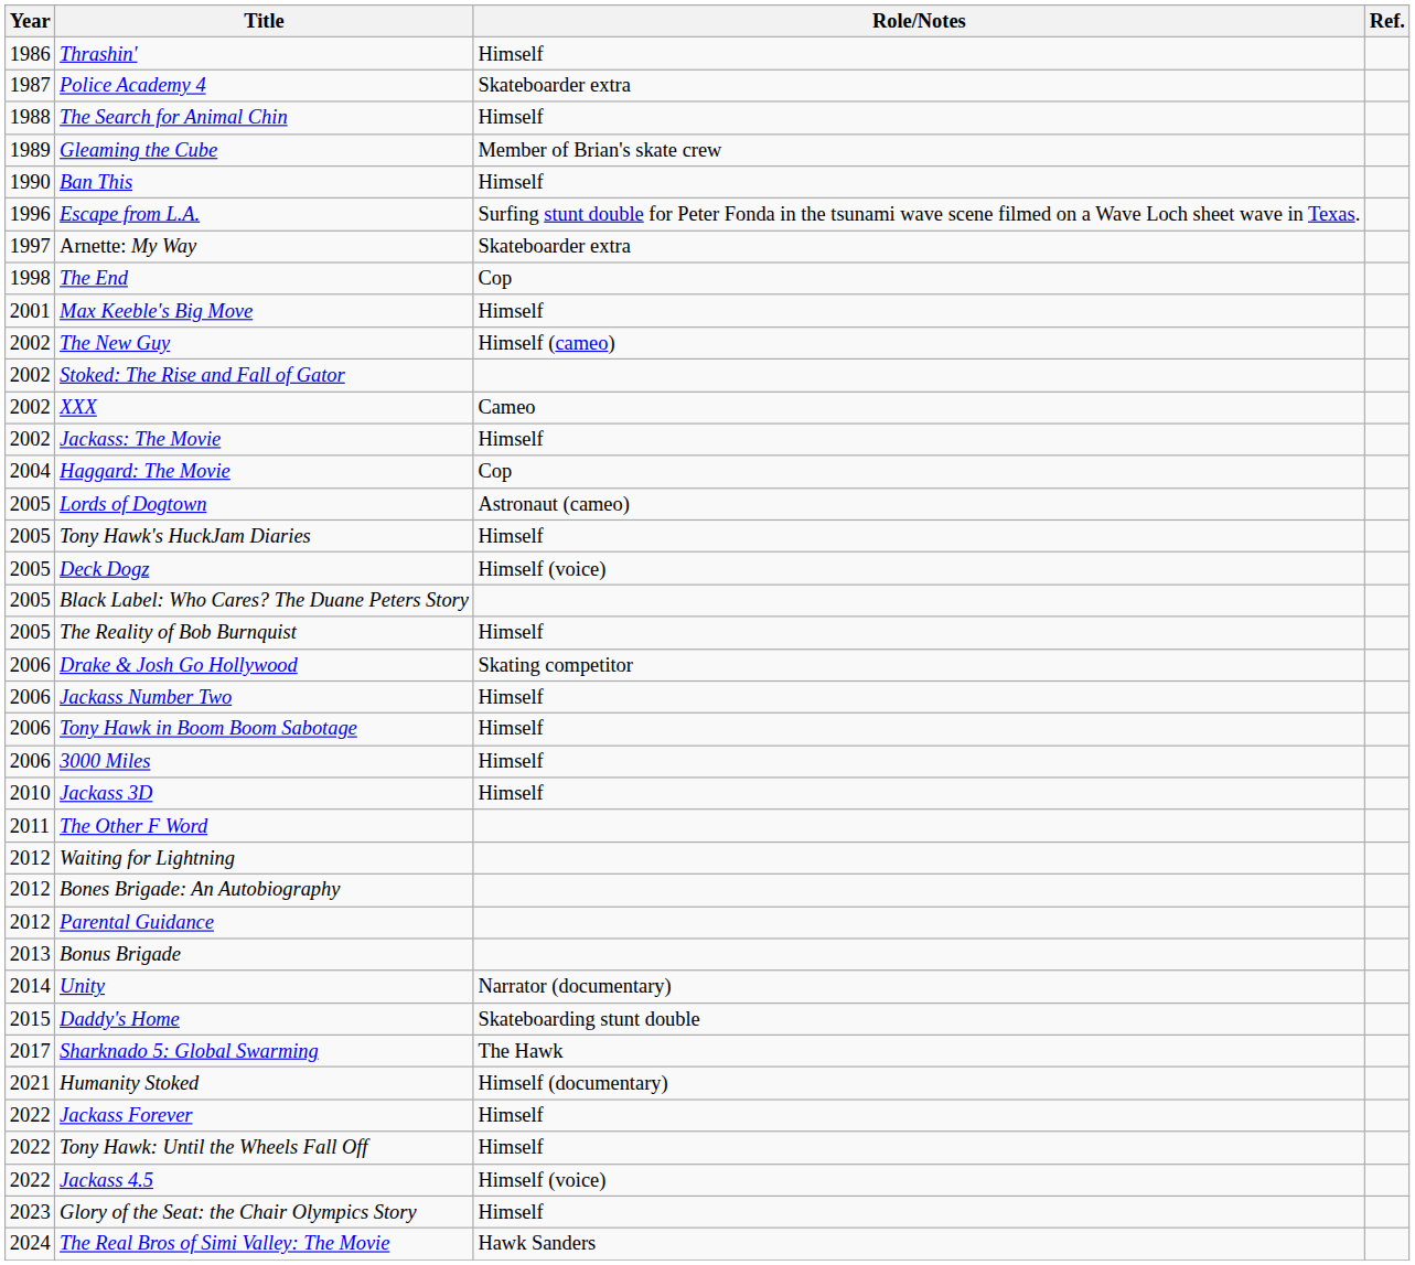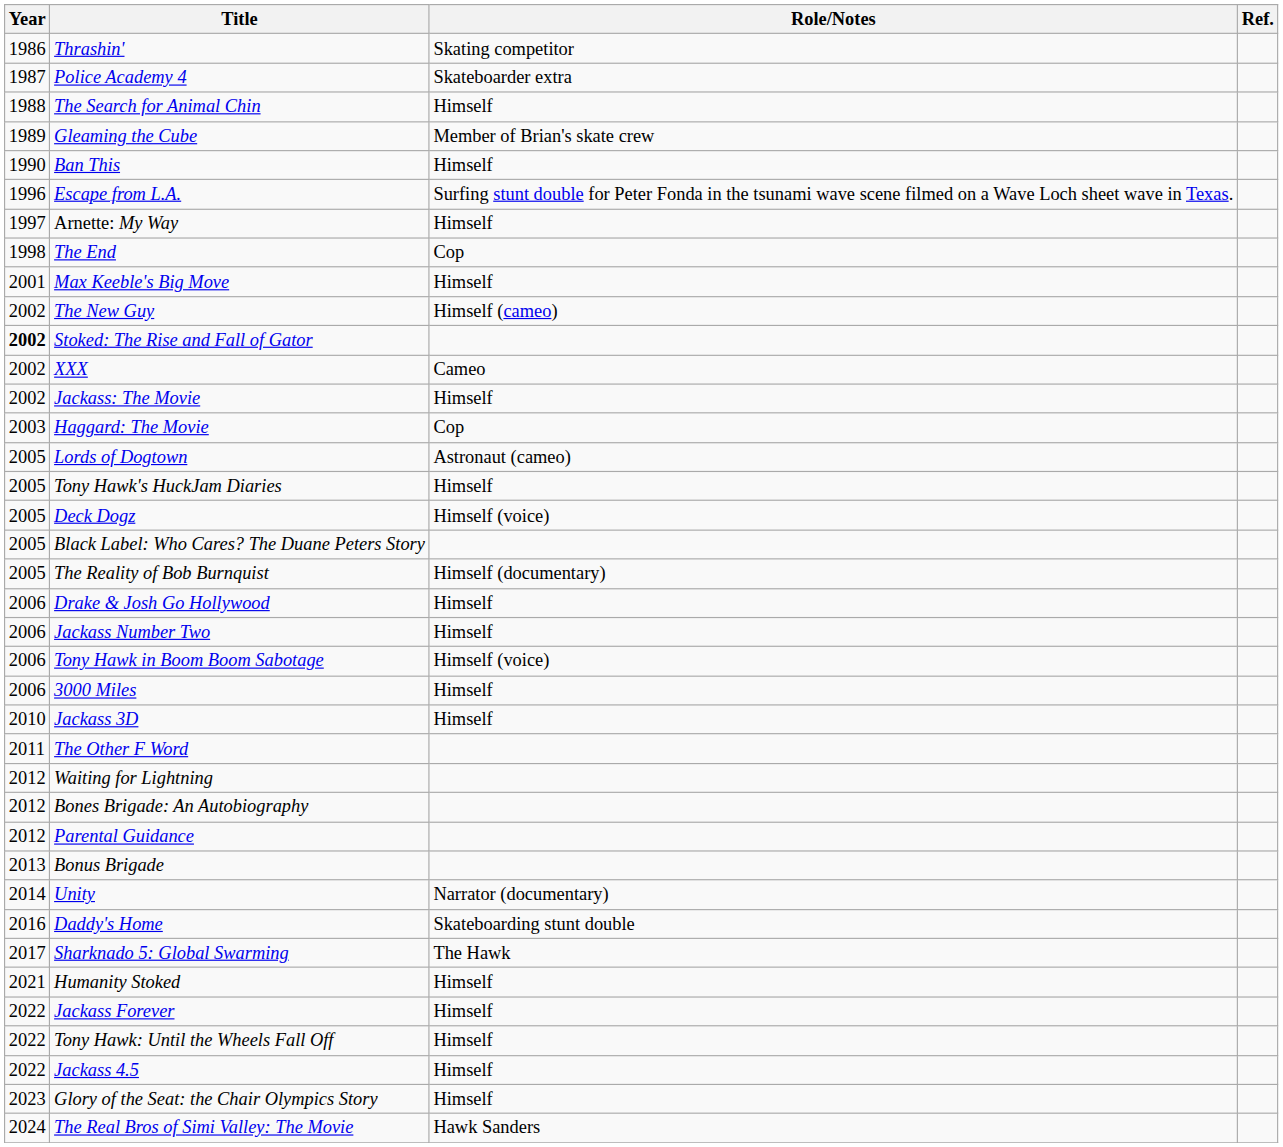 <table class="wikitable">
 <tr>
 <th>Year</th>
 <th>Title</th>
 <th>Role/Notes</th>
 <th>Ref.</th>
 </tr>
 <tr>
 <td>1986</td>
 <td><em><a href='#'>Thrashin'</a></em></td>
-<td>Himself</td>
+<td>Skating competitor</td>
 <td></td>
 </tr>
 <tr>
 <td>1987</td>
 <td><em><a href='#'>Police Academy 4</a></em></td>
 <td>Skateboarder extra</td>
 <td></td>
 </tr>
 <tr>
 <td>1988</td>
 <td><em><a href='#'>The Search for Animal Chin</a></em></td>
 <td>Himself</td>
 <td></td>
 </tr>
 <tr>
 <td>1989</td>
 <td><em><a href='#'>Gleaming the Cube</a></em></td>
 <td>Member of Brian's skate crew</td>
 <td></td>
 </tr>
 <tr>
 <td>1990</td>
 <td><em><a href='#'>Ban This</a></em></td>
 <td>Himself</td>
 <td></td>
 </tr>
 <tr>
 <td>1996</td>
 <td><em><a href='#'>Escape from L.A.</a></em></td>
 <td>Surfing <a href='#'>stunt double</a> for Peter Fonda in the tsunami wave scene filmed on a Wave Loch sheet wave in <a href='#'>Texas</a>.</td>
 <td></td>
 </tr>
 <tr>
 <td>1997</td>
 <td>Arnette: <em>My Way</em></td>
-<td>Skateboarder extra</td>
+<td>Himself</td>
 <td></td>
 </tr>
 <tr>
 <td>1998</td>
 <td><a href='#'><em>The End</em></a></td>
 <td>Cop</td>
 <td></td>
 </tr>
 <tr>
 <td>2001</td>
 <td><em><a href='#'>Max Keeble's Big Move</a></em></td>
 <td>Himself</td>
 <td></td>
 </tr>
 <tr>
 <td>2002</td>
 <td><em><a href='#'>The New Guy</a></em></td>
 <td>Himself (<a href='#'>cameo</a>)</td>
 <td></td>
 </tr>
 <tr>
-<td>2002</td>
+<td><strong>2002</strong></td>
 <td><em><a href='#'>Stoked: The Rise and Fall of Gator</a></em></td>
 <td></td>
 <td></td>
 </tr>
 <tr>
 <td>2002</td>
 <td><em><a href='#'>XXX</a></em></td>
 <td>Cameo</td>
 <td></td>
 </tr>
 <tr>
 <td>2002</td>
 <td><em><a href='#'>Jackass: The Movie</a></em></td>
 <td>Himself</td>
 <td></td>
 </tr>
 <tr>
-<td>2004</td>
+<td>2003</td>
 <td><em><a href='#'>Haggard: The Movie</a></em></td>
 <td>Cop</td>
 <td></td>
 </tr>
 <tr>
 <td>2005</td>
 <td><em><a href='#'>Lords of Dogtown</a></em></td>
 <td>Astronaut (cameo)</td>
 <td></td>
 </tr>
 <tr>
 <td>2005</td>
 <td><em>Tony Hawk's HuckJam Diaries</em></td>
 <td>Himself</td>
 <td></td>
 </tr>
 <tr>
 <td>2005</td>
 <td><em><a href='#'>Deck Dogz</a></em></td>
 <td>Himself (voice)</td>
 <td></td>
 </tr>
 <tr>
 <td>2005</td>
 <td><em>Black Label: Who Cares? The Duane Peters Story</em></td>
 <td></td>
 <td></td>
 </tr>
 <tr>
 <td>2005</td>
 <td><em>The Reality of Bob Burnquist</em></td>
-<td>Himself</td>
+<td>Himself (documentary)</td>
 <td></td>
 </tr>
 <tr>
 <td>2006</td>
 <td><em><a href='#'>Drake & Josh Go Hollywood</a></em></td>
-<td>Skating competitor</td>
+<td>Himself</td>
 <td></td>
 </tr>
 <tr>
 <td>2006</td>
 <td><em><a href='#'>Jackass Number Two</a></em></td>
 <td>Himself</td>
 <td></td>
 </tr>
 <tr>
 <td>2006</td>
 <td><em><a href='#'>Tony Hawk in Boom Boom Sabotage</a></em></td>
-<td>Himself</td>
+<td>Himself (voice)</td>
 <td></td>
 </tr>
 <tr>
 <td>2006</td>
 <td><a href='#'><em>3000 Miles</em></a></td>
 <td>Himself</td>
 <td></td>
 </tr>
 <tr>
 <td>2010</td>
 <td><em><a href='#'>Jackass 3D</a></em></td>
 <td>Himself</td>
 <td></td>
 </tr>
 <tr>
 <td>2011</td>
 <td><em><a href='#'>The Other F Word</a></em></td>
 <td></td>
 <td></td>
 </tr>
 <tr>
 <td>2012</td>
 <td><em>Waiting for Lightning</em></td>
 <td></td>
 <td></td>
 </tr>
 <tr>
 <td>2012</td>
 <td><em>Bones Brigade: An Autobiography</em></td>
 <td></td>
 <td></td>
 </tr>
 <tr>
 <td>2012</td>
 <td><em><a href='#'>Parental Guidance</a></em></td>
 <td></td>
 <td></td>
 </tr>
 <tr>
 <td>2013</td>
 <td><em>Bonus Brigade</em></td>
 <td></td>
 <td></td>
 </tr>
 <tr>
 <td>2014</td>
 <td><em><a href='#'>Unity</a></em></td>
 <td>Narrator (documentary)</td>
 <td></td>
 </tr>
 <tr>
-<td>2015</td>
+<td>2016</td>
 <td><em><a href='#'>Daddy's Home</a></em></td>
 <td>Skateboarding stunt double</td>
 <td></td>
 </tr>
 <tr>
 <td>2017</td>
 <td><em><a href='#'>Sharknado 5: Global Swarming</a></em></td>
 <td>The Hawk</td>
 <td></td>
 </tr>
 <tr>
 <td>2021</td>
 <td><em>Humanity Stoked</em></td>
-<td>Himself (documentary)</td>
+<td>Himself</td>
 <td></td>
 </tr>
 <tr>
 <td>2022</td>
 <td><em><a href='#'>Jackass Forever</a></em></td>
 <td>Himself</td>
 <td></td>
 </tr>
 <tr>
 <td>2022</td>
 <td><em>Tony Hawk: Until the Wheels Fall Off</em></td>
 <td>Himself</td>
 <td></td>
 </tr>
 <tr>
 <td>2022</td>
 <td><em><a href='#'>Jackass 4.5</a></em></td>
-<td>Himself (voice)</td>
+<td>Himself</td>
 <td></td>
 </tr>
 <tr>
 <td>2023</td>
 <td><em>Glory of the Seat: the Chair Olympics Story</em></td>
 <td>Himself</td>
 <td></td>
 </tr>
 <tr>
 <td>2024</td>
 <td><em><a href='#'>The Real Bros of Simi Valley: The Movie</a></em></td>
 <td>Hawk Sanders</td>
 <td></td>
 </tr>
 <tr>
 </tr>
 </table>
